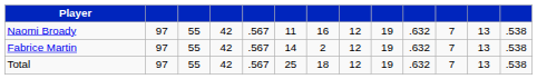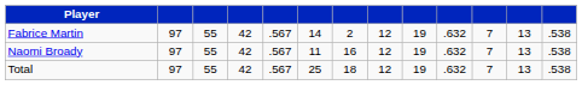 <table class="wikitable" style="text-align:center">
 <tr>
 <th style="background:#0025BD; color:white" width="200px">Player</th>
 <th style="background:#0025BD; color:white" width="40px"></th>
 <th style="background:#0025BD; color:white" width="40px"></th>
 <th style="background:#0025BD; color:white" width="40px"></th>
 <th style="background:#0025BD; color:white" width="40px"></th>
 <th style="background:#0025BD; color:white" width="40px"></th>
 <th style="background:#0025BD; color:white" width="40px"></th>
 <th style="background:#0025BD; color:white" width="40px"></th>
 <th style="background:#0025BD; color:white" width="40px"></th>
 <th style="background:#0025BD; color:white" width="40px"></th>
 <th style="background:#0025BD; color:white" width="40px"></th>
 <th style="background:#0025BD; color:white" width="40px"></th>
 <th style="background:#0025BD; color:white" width="40px"></th>
 </tr>
 <tr>
-<td style="text-align:left"><a href='#'>Naomi Broady</a></td>
+<td style="text-align:left"><a href='#'>Fabrice Martin</a></td>
 <td>97</td>
 <td>55</td>
 <td>42</td>
 <td>.567</td>
-<td>11</td>
-<td>16</td>
+<td>14</td>
+<td>2</td>
 <td>12</td>
 <td>19</td>
 <td>.632</td>
 <td>7</td>
 <td>13</td>
 <td>.538</td>
 </tr>
 <tr>
-<td style="text-align:left"><a href='#'>Fabrice Martin</a></td>
+<td style="text-align:left"><a href='#'>Naomi Broady</a></td>
 <td>97</td>
 <td>55</td>
 <td>42</td>
 <td>.567</td>
-<td>14</td>
-<td>2</td>
+<td>11</td>
+<td>16</td>
 <td>12</td>
 <td>19</td>
 <td>.632</td>
 <td>7</td>
 <td>13</td>
 <td>.538</td>
 </tr>
 <tr>
 <td style="text-align:left">Total</td>
 <td>97</td>
 <td>55</td>
 <td>42</td>
 <td>.567</td>
 <td>25</td>
 <td>18</td>
 <td>12</td>
 <td>19</td>
 <td>.632</td>
 <td>7</td>
 <td>13</td>
 <td>.538</td>
 </tr>
 </table>
